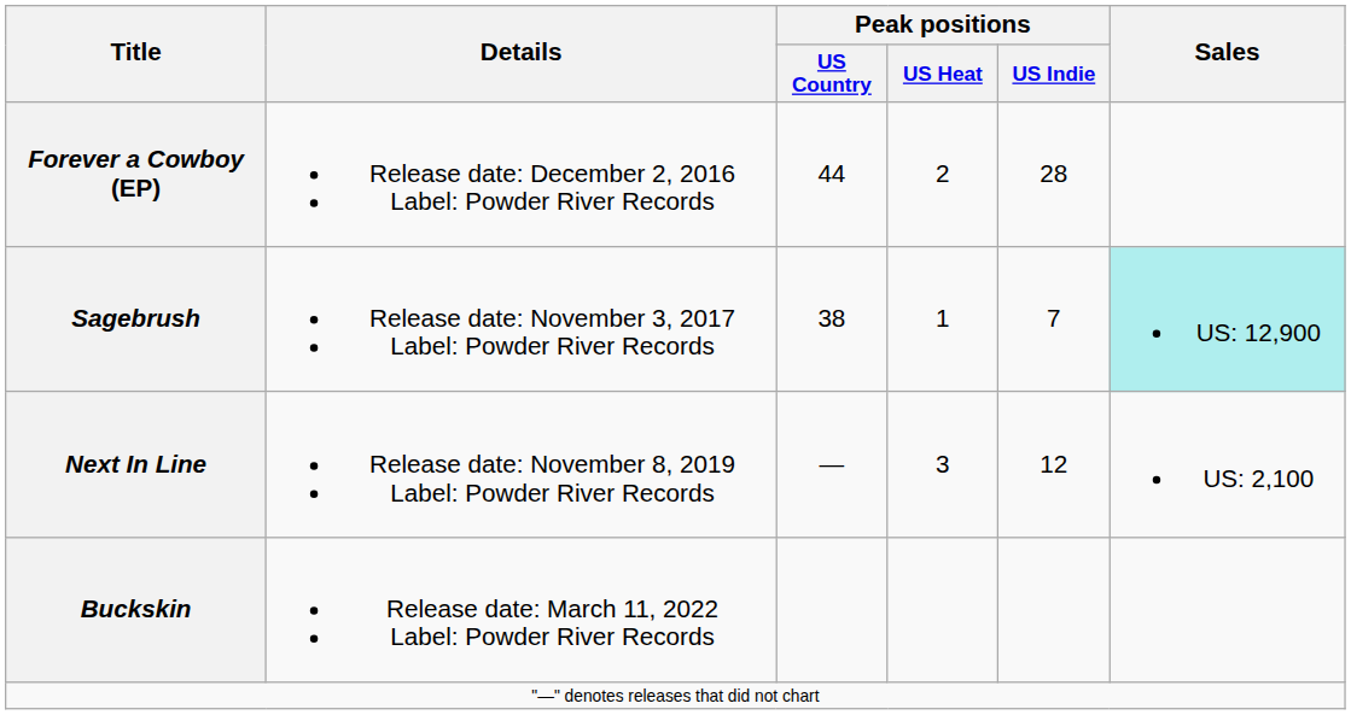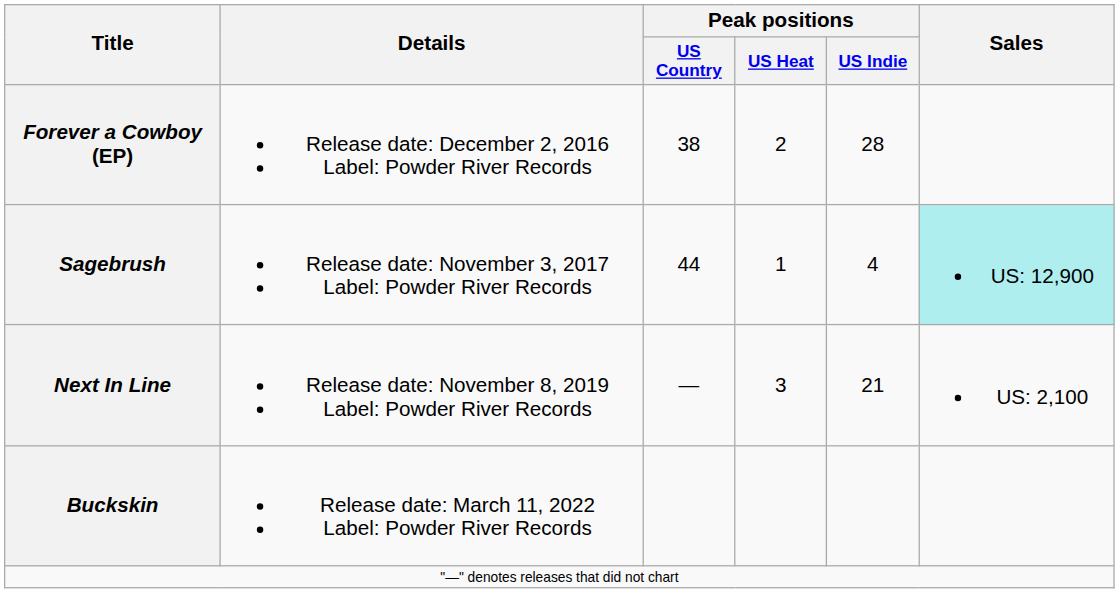 <table class="wikitable plainrowheaders" style="text-align:center;">
 <tr>
 <th rowspan="2" style="width:10em;">Title</th>
 <th rowspan="2" style="width:20em;">Details</th>
 <th colspan="3">Peak positions</th>
 <th rowspan="2" style="width:9em;">Sales</th>
 </tr>
 <tr style="font-size:smaller;">
 <th style="width:65px;"><a href='#'>US Country</a><br></th>
 <th style="width:65px;"><a href='#'>US Heat</a><br></th>
 <th style="width:65px;"><a href='#'>US Indie</a><br></th>
 </tr>
 <tr>
 <th scope="row"><em>Forever a Cowboy</em> (EP)</th>
 <td><br><ul><li>Release date: December 2, 2016</li><li>Label: Powder River Records</li></ul></td>
-<td>44</td>
+<td>38</td>
 <td>2</td>
 <td>28</td>
 <td></td>
 </tr>
 <tr>
 <th scope="row"><em>Sagebrush</em></th>
 <td><br><ul><li>Release date: November 3, 2017</li><li>Label: Powder River Records</li></ul></td>
-<td>38</td>
+<td>44</td>
 <td>1</td>
-<td>7</td>
+<td>4</td>
 <td style="background: paleturquoise;"><br><ul><li>US: 12,900</li></ul></td>
 </tr>
 <tr>
 <th scope="row"><em>Next In Line</em></th>
 <td><br><ul><li>Release date: November 8, 2019</li><li>Label: Powder River Records</li></ul></td>
 <td>—</td>
 <td>3</td>
-<td>12</td>
+<td>21</td>
 <td><br><ul><li>US: 2,100</li></ul></td>
 </tr>
 <tr>
 <th scope="row"><em>Buckskin</em></th>
 <td><br><ul><li>Release date: March 11, 2022</li><li>Label: Powder River Records</li></ul></td>
 <td></td>
 <td></td>
 <td></td>
 <td></td>
 </tr>
 <tr>
 <td colspan="10" style="font-size:8pt">"—" denotes releases that did not chart</td>
 </tr>
 </table>
